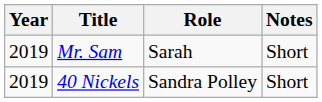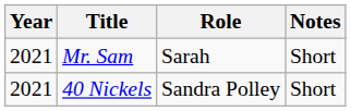 <table class="wikitable sortable">
 <tr>
 <th>Year</th>
 <th>Title</th>
 <th>Role</th>
 <th>Notes</th>
 </tr>
 <tr>
-<td>2019</td>
+<td>2021</td>
 <td><em><a href='#'>Mr. Sam</a></em></td>
 <td>Sarah</td>
 <td>Short</td>
 </tr>
 <tr>
-<td>2019</td>
+<td>2021</td>
 <td><em><a href='#'>40 Nickels</a></em></td>
 <td>Sandra Polley</td>
 <td>Short</td>
 </tr>
 </table>
